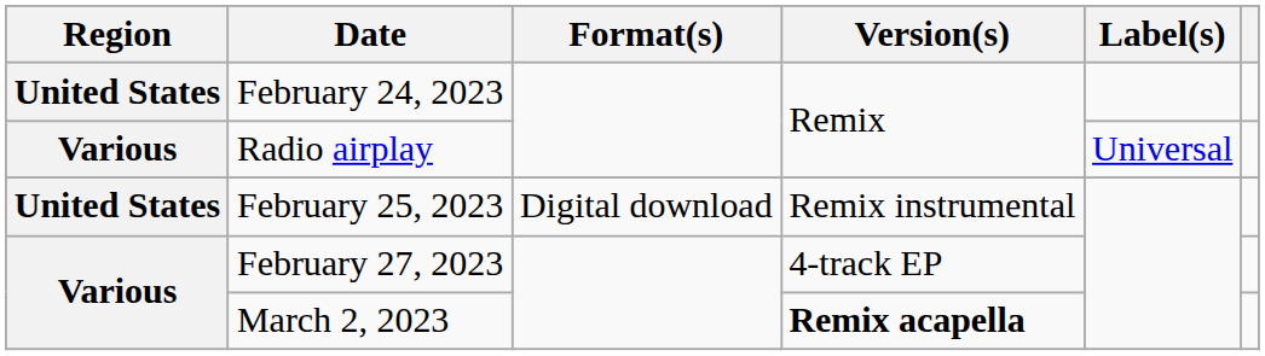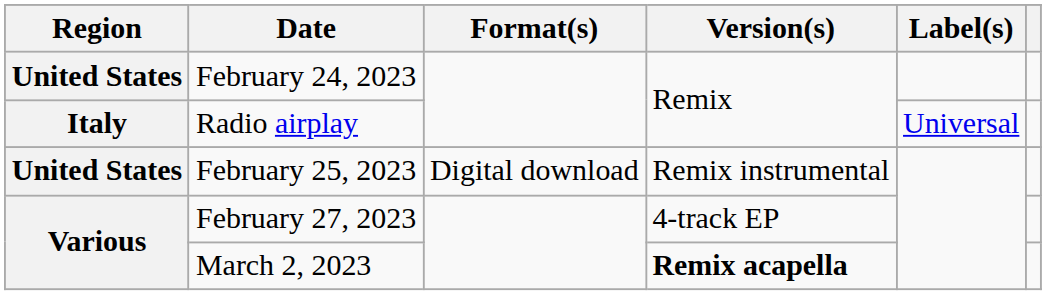 <table class="wikitable plainrowheaders">
 <tr>
 <th scope="col">Region</th>
 <th scope="col">Date</th>
 <th scope="col">Format(s)</th>
 <th scope="col">Version(s)</th>
 <th scope="col">Label(s)</th>
 <th scope="col"></th>
 </tr>
 <tr>
 <th scope="row">United States</th>
 <td>February 24, 2023</td>
 <td rowspan="2"></td>
 <td rowspan="2">Remix</td>
 <td></td>
 <td align="center"></td>
 </tr>
 <tr>
-<th scope="row">Various</th>
+<th scope="row">Italy</th>
 <td>Radio <a href='#'>airplay</a></td>
 <td><a href='#'>Universal</a></td>
 <td align="center"></td>
 </tr>
 <tr>
 <th scope="row">United States</th>
 <td>February 25, 2023</td>
 <td>Digital download</td>
 <td>Remix instrumental</td>
 <td rowspan="3"></td>
 <td align="center"></td>
 </tr>
 <tr>
 <th scope="row" rowspan="2">Various</th>
 <td>February 27, 2023</td>
 <td rowspan="2"></td>
 <td>4-track EP</td>
 <td align="center"></td>
 </tr>
 <tr>
 <td>March 2, 2023</td>
 <td><strong>Remix acapella</strong></td>
 <td align="center"></td>
 </tr>
 </table>
